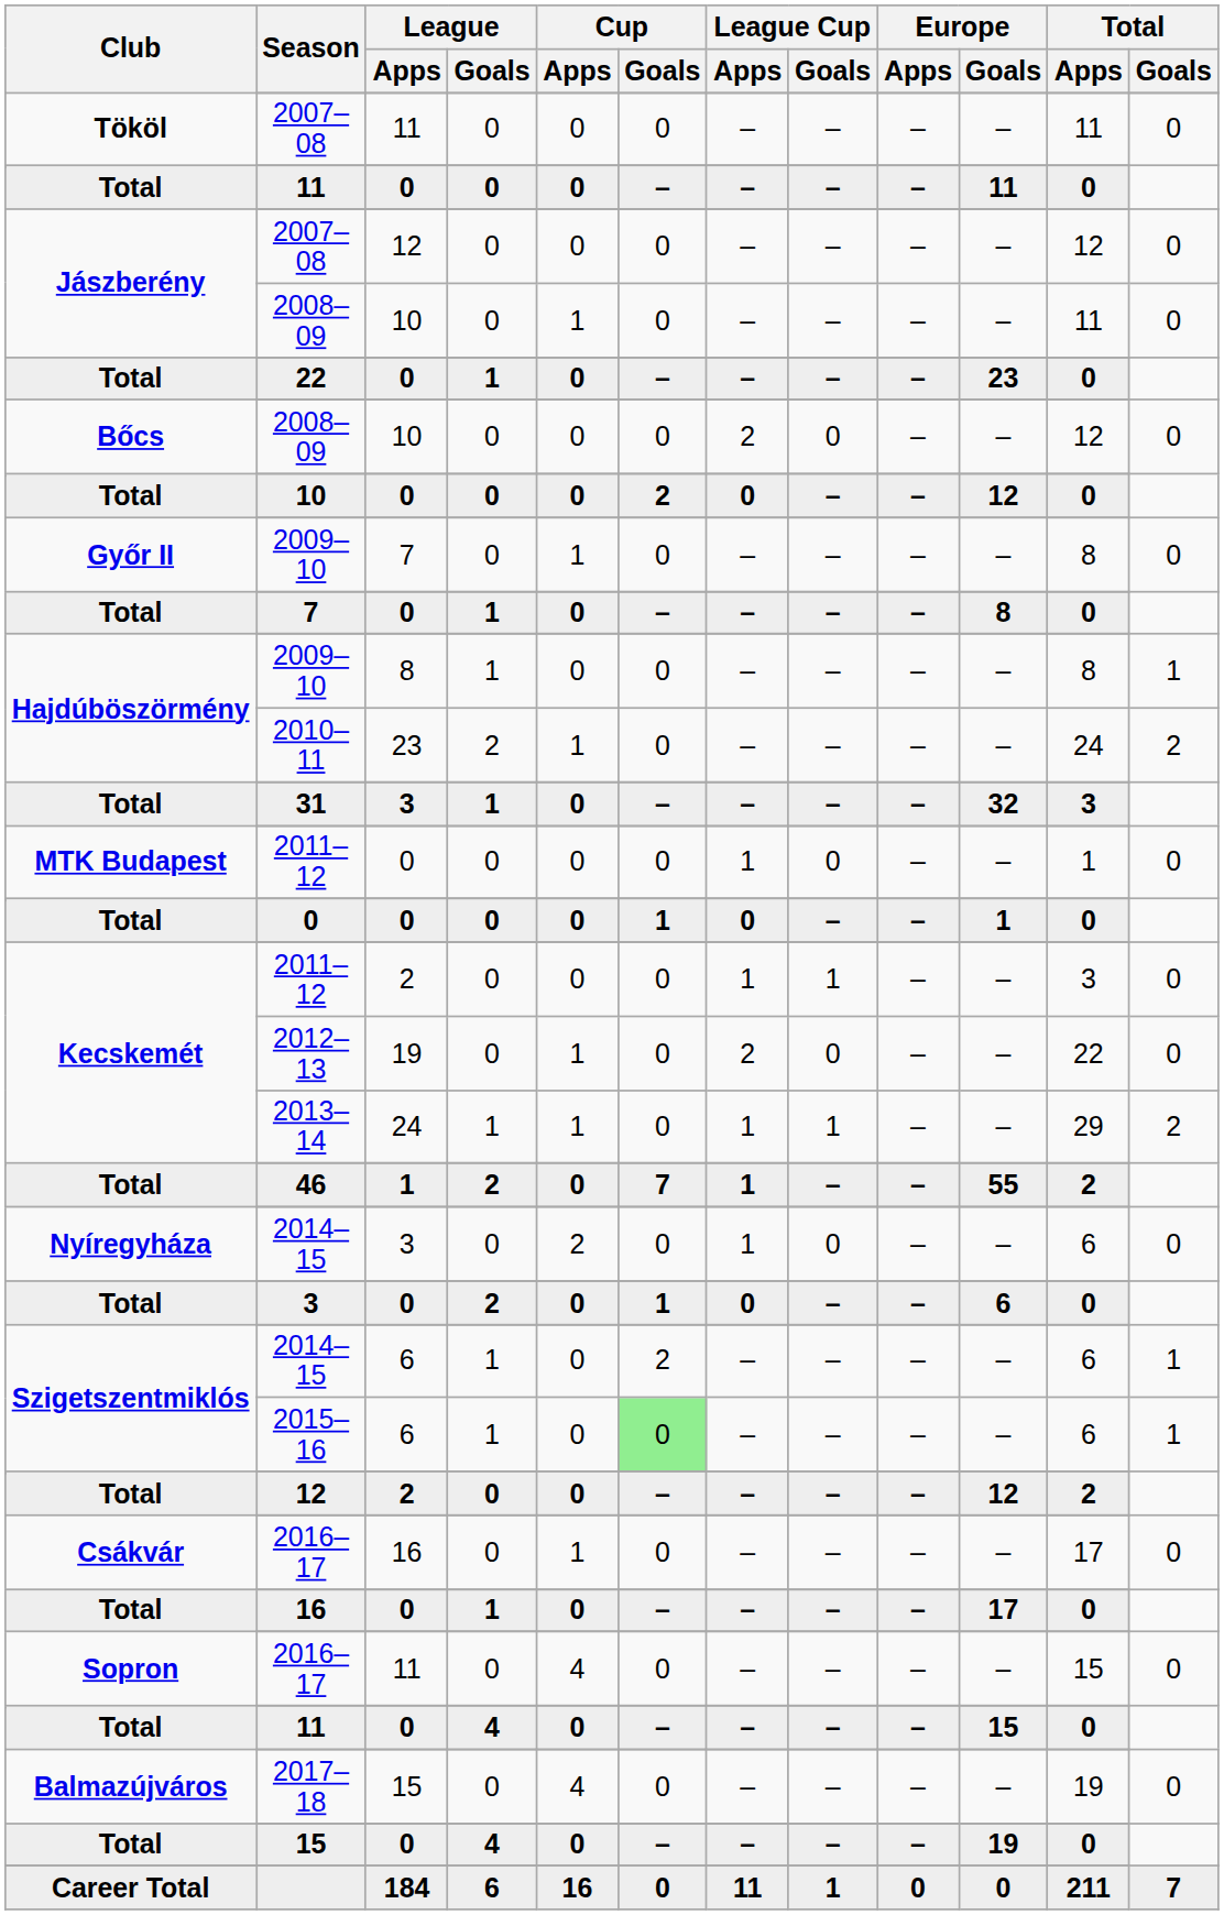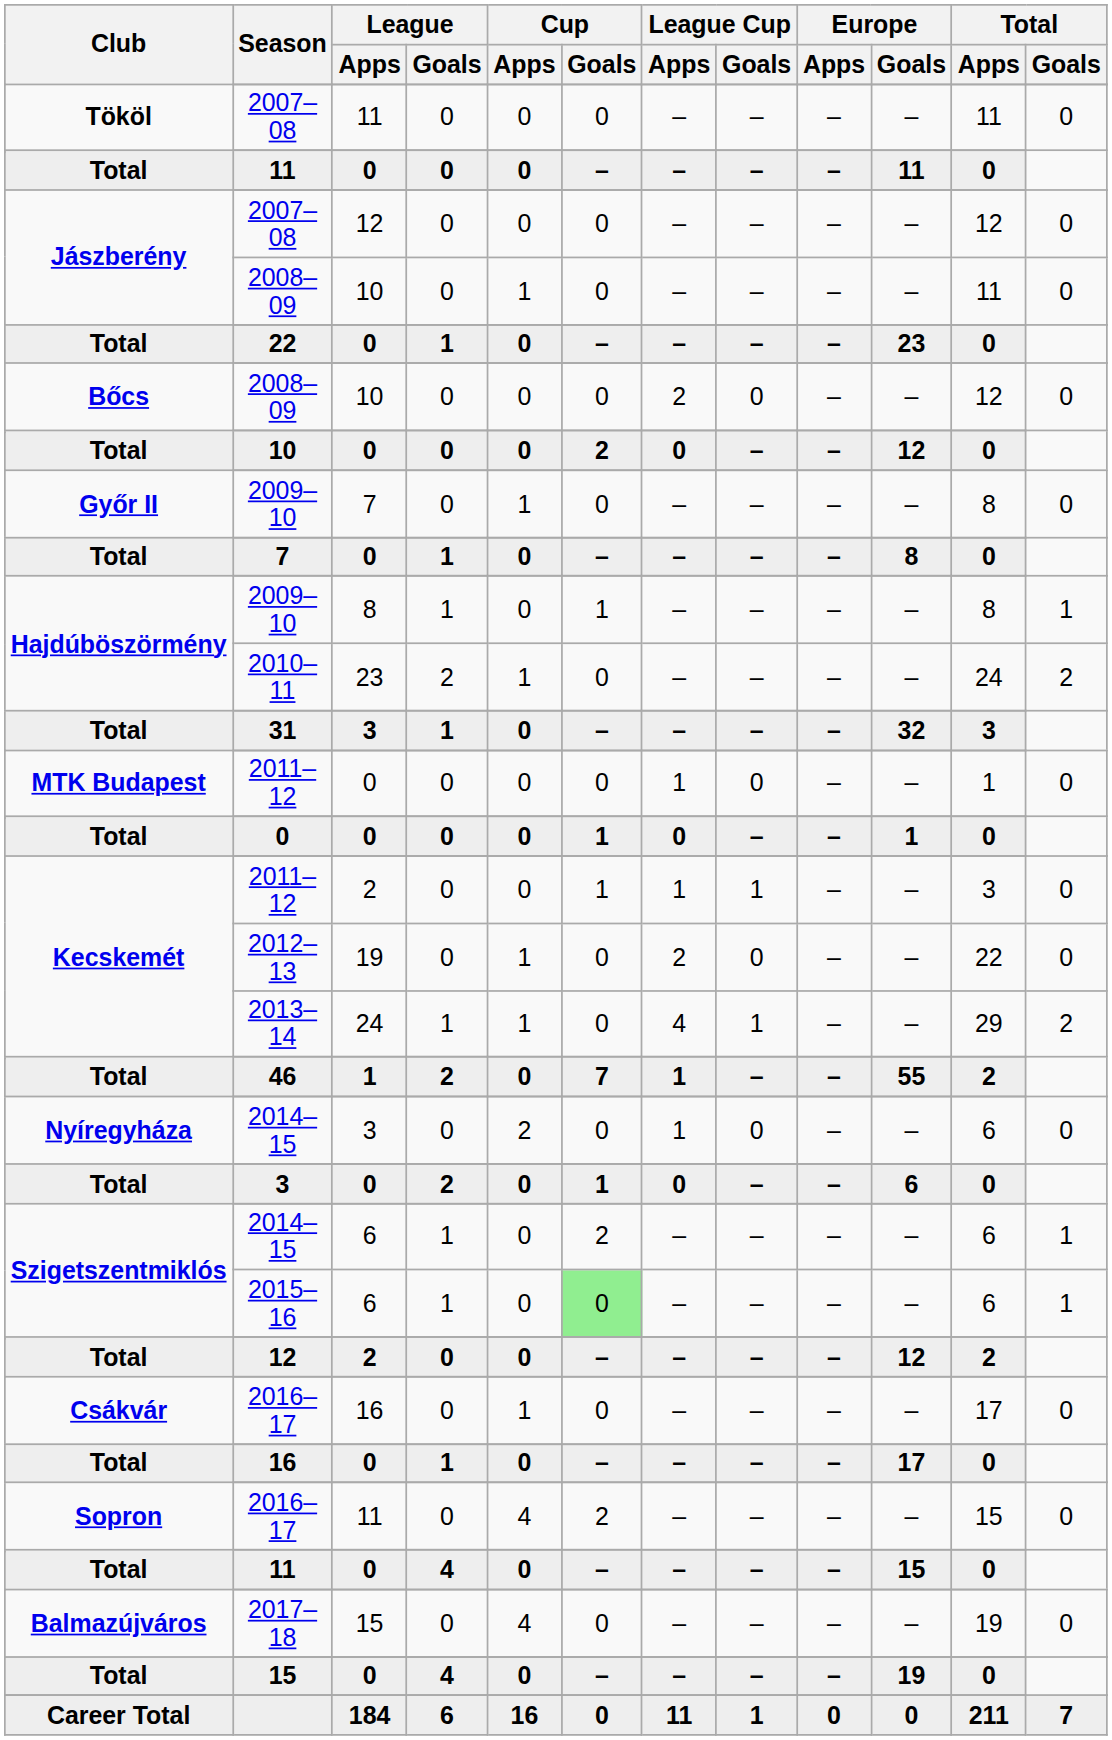 <table class="wikitable" style="font-size:90%; text-align: center;">
 <tr>
 <th rowspan="2">Club</th>
 <th rowspan="2">Season</th>
 <th colspan="2">League</th>
 <th colspan="2">Cup</th>
 <th colspan="2">League Cup</th>
 <th colspan="2">Europe</th>
 <th colspan="2">Total</th>
 </tr>
 <tr>
 <th>Apps</th>
 <th>Goals</th>
 <th>Apps</th>
 <th>Goals</th>
 <th>Apps</th>
 <th>Goals</th>
 <th>Apps</th>
 <th>Goals</th>
 <th>Apps</th>
 <th>Goals</th>
 </tr>
 <tr ||-||-||-|->
 <td rowspan="3" valign="center"><strong>Tököl</strong></td>
 </tr>
 <tr>
 <td><a href='#'>2007–08</a></td>
 <td>11</td>
 <td>0</td>
 <td>0</td>
 <td>0</td>
 <td>–</td>
 <td>–</td>
 <td>–</td>
 <td>–</td>
 <td>11</td>
 <td>0</td>
 </tr>
 <tr>
 </tr>
 <tr style="font-weight:bold; background-color:#eeeeee;">
 <td>Total</td>
 <td>11</td>
 <td>0</td>
 <td>0</td>
 <td>0</td>
 <td>–</td>
 <td>–</td>
 <td>–</td>
 <td>–</td>
 <td>11</td>
 <td>0</td>
 </tr>
 <tr>
 <td rowspan="4" valign="center"><strong><a href='#'>Jászberény</a></strong></td>
 </tr>
 <tr>
 <td><a href='#'>2007–08</a></td>
 <td>12</td>
 <td>0</td>
 <td>0</td>
 <td>0</td>
 <td>–</td>
 <td>–</td>
 <td>–</td>
 <td>–</td>
 <td>12</td>
 <td>0</td>
 </tr>
 <tr>
 <td><a href='#'>2008–09</a></td>
 <td>10</td>
 <td>0</td>
 <td>1</td>
 <td>0</td>
 <td>–</td>
 <td>–</td>
 <td>–</td>
 <td>–</td>
 <td>11</td>
 <td>0</td>
 </tr>
 <tr>
 </tr>
 <tr style="font-weight:bold; background-color:#eeeeee;">
 <td>Total</td>
 <td>22</td>
 <td>0</td>
 <td>1</td>
 <td>0</td>
 <td>–</td>
 <td>–</td>
 <td>–</td>
 <td>–</td>
 <td>23</td>
 <td>0</td>
 </tr>
 <tr>
 <td rowspan="3" valign="center"><strong><a href='#'>Bőcs</a></strong></td>
 </tr>
 <tr>
 <td><a href='#'>2008–09</a></td>
 <td>10</td>
 <td>0</td>
 <td>0</td>
 <td>0</td>
 <td>2</td>
 <td>0</td>
 <td>–</td>
 <td>–</td>
 <td>12</td>
 <td>0</td>
 </tr>
 <tr>
 </tr>
 <tr style="font-weight:bold; background-color:#eeeeee;">
 <td>Total</td>
 <td>10</td>
 <td>0</td>
 <td>0</td>
 <td>0</td>
 <td>2</td>
 <td>0</td>
 <td>–</td>
 <td>–</td>
 <td>12</td>
 <td>0</td>
 </tr>
 <tr>
 <td rowspan="3" valign="center"><strong><a href='#'>Győr II</a></strong></td>
 </tr>
 <tr>
 <td><a href='#'>2009–10</a></td>
 <td>7</td>
 <td>0</td>
 <td>1</td>
 <td>0</td>
 <td>–</td>
 <td>–</td>
 <td>–</td>
 <td>–</td>
 <td>8</td>
 <td>0</td>
 </tr>
 <tr>
 </tr>
 <tr style="font-weight:bold; background-color:#eeeeee;">
 <td>Total</td>
 <td>7</td>
 <td>0</td>
 <td>1</td>
 <td>0</td>
 <td>–</td>
 <td>–</td>
 <td>–</td>
 <td>–</td>
 <td>8</td>
 <td>0</td>
 </tr>
 <tr>
 <td rowspan="4" valign="center"><strong><a href='#'>Hajdúböszörmény</a></strong></td>
 </tr>
 <tr>
 <td><a href='#'>2009–10</a></td>
 <td>8</td>
 <td>1</td>
 <td>0</td>
-<td>0</td>
+<td>1</td>
 <td>–</td>
 <td>–</td>
 <td>–</td>
 <td>–</td>
 <td>8</td>
 <td>1</td>
 </tr>
 <tr>
 <td><a href='#'>2010–11</a></td>
 <td>23</td>
 <td>2</td>
 <td>1</td>
 <td>0</td>
 <td>–</td>
 <td>–</td>
 <td>–</td>
 <td>–</td>
 <td>24</td>
 <td>2</td>
 </tr>
 <tr>
 </tr>
 <tr style="font-weight:bold; background-color:#eeeeee;">
 <td>Total</td>
 <td>31</td>
 <td>3</td>
 <td>1</td>
 <td>0</td>
 <td>–</td>
 <td>–</td>
 <td>–</td>
 <td>–</td>
 <td>32</td>
 <td>3</td>
 </tr>
 <tr>
 <td rowspan="3" valign="center"><strong><a href='#'>MTK Budapest</a></strong></td>
 </tr>
 <tr>
 <td><a href='#'>2011–12</a></td>
 <td>0</td>
 <td>0</td>
 <td>0</td>
 <td>0</td>
 <td>1</td>
 <td>0</td>
 <td>–</td>
 <td>–</td>
 <td>1</td>
 <td>0</td>
 </tr>
 <tr>
 </tr>
 <tr style="font-weight:bold; background-color:#eeeeee;">
 <td>Total</td>
 <td>0</td>
 <td>0</td>
 <td>0</td>
 <td>0</td>
 <td>1</td>
 <td>0</td>
 <td>–</td>
 <td>–</td>
 <td>1</td>
 <td>0</td>
 </tr>
 <tr>
 <td rowspan="5" valign="center"><strong><a href='#'>Kecskemét</a></strong></td>
 </tr>
 <tr>
 <td><a href='#'>2011–12</a></td>
 <td>2</td>
 <td>0</td>
 <td>0</td>
-<td>0</td>
+<td>1</td>
 <td>1</td>
 <td>1</td>
 <td>–</td>
 <td>–</td>
 <td>3</td>
 <td>0</td>
 </tr>
 <tr>
 <td><a href='#'>2012–13</a></td>
 <td>19</td>
 <td>0</td>
 <td>1</td>
 <td>0</td>
 <td>2</td>
 <td>0</td>
 <td>–</td>
 <td>–</td>
 <td>22</td>
 <td>0</td>
 </tr>
 <tr>
 <td><a href='#'>2013–14</a></td>
 <td>24</td>
 <td>1</td>
 <td>1</td>
 <td>0</td>
-<td>1</td>
+<td>4</td>
 <td>1</td>
 <td>–</td>
 <td>–</td>
 <td>29</td>
 <td>2</td>
 </tr>
 <tr>
 </tr>
 <tr style="font-weight:bold; background-color:#eeeeee;">
 <td>Total</td>
 <td>46</td>
 <td>1</td>
 <td>2</td>
 <td>0</td>
 <td>7</td>
 <td>1</td>
 <td>–</td>
 <td>–</td>
 <td>55</td>
 <td>2</td>
 </tr>
 <tr>
 <td rowspan="3" valign="center"><strong><a href='#'>Nyíregyháza</a></strong></td>
 </tr>
 <tr>
 <td><a href='#'>2014–15</a></td>
 <td>3</td>
 <td>0</td>
 <td>2</td>
 <td>0</td>
 <td>1</td>
 <td>0</td>
 <td>–</td>
 <td>–</td>
 <td>6</td>
 <td>0</td>
 </tr>
 <tr>
 </tr>
 <tr style="font-weight:bold; background-color:#eeeeee;">
 <td>Total</td>
 <td>3</td>
 <td>0</td>
 <td>2</td>
 <td>0</td>
 <td>1</td>
 <td>0</td>
 <td>–</td>
 <td>–</td>
 <td>6</td>
 <td>0</td>
 </tr>
 <tr>
 <td rowspan="4" valign="center"><strong><a href='#'>Szigetszentmiklós</a></strong></td>
 </tr>
 <tr>
 <td><a href='#'>2014–15</a></td>
 <td>6</td>
 <td>1</td>
 <td>0</td>
 <td>2</td>
 <td>–</td>
 <td>–</td>
 <td>–</td>
 <td>–</td>
 <td>6</td>
 <td>1</td>
 </tr>
 <tr>
 <td><a href='#'>2015–16</a></td>
 <td>6</td>
 <td>1</td>
 <td>0</td>
 <td style="background: lightgreen;">0</td>
 <td>–</td>
 <td>–</td>
 <td>–</td>
 <td>–</td>
 <td>6</td>
 <td>1</td>
 </tr>
 <tr>
 </tr>
 <tr style="font-weight:bold; background-color:#eeeeee;">
 <td>Total</td>
 <td>12</td>
 <td>2</td>
 <td>0</td>
 <td>0</td>
 <td>–</td>
 <td>–</td>
 <td>–</td>
 <td>–</td>
 <td>12</td>
 <td>2</td>
 </tr>
 <tr>
 <td rowspan="3" valign="center"><strong><a href='#'>Csákvár</a></strong></td>
 </tr>
 <tr>
 <td><a href='#'>2016–17</a></td>
 <td>16</td>
 <td>0</td>
 <td>1</td>
 <td>0</td>
 <td>–</td>
 <td>–</td>
 <td>–</td>
 <td>–</td>
 <td>17</td>
 <td>0</td>
 </tr>
 <tr>
 </tr>
 <tr style="font-weight:bold; background-color:#eeeeee;">
 <td>Total</td>
 <td>16</td>
 <td>0</td>
 <td>1</td>
 <td>0</td>
 <td>–</td>
 <td>–</td>
 <td>–</td>
 <td>–</td>
 <td>17</td>
 <td>0</td>
 </tr>
 <tr>
 <td rowspan="3" valign="center"><strong><a href='#'>Sopron</a></strong></td>
 </tr>
 <tr>
 <td><a href='#'>2016–17</a></td>
 <td>11</td>
 <td>0</td>
 <td>4</td>
-<td>0</td>
+<td>2</td>
 <td>–</td>
 <td>–</td>
 <td>–</td>
 <td>–</td>
 <td>15</td>
 <td>0</td>
 </tr>
 <tr>
 </tr>
 <tr style="font-weight:bold; background-color:#eeeeee;">
 <td>Total</td>
 <td>11</td>
 <td>0</td>
 <td>4</td>
 <td>0</td>
 <td>–</td>
 <td>–</td>
 <td>–</td>
 <td>–</td>
 <td>15</td>
 <td>0</td>
 </tr>
 <tr>
 <td rowspan="3" valign="center"><strong><a href='#'>Balmazújváros</a></strong></td>
 </tr>
 <tr>
 <td><a href='#'>2017–18</a></td>
 <td>15</td>
 <td>0</td>
 <td>4</td>
 <td>0</td>
 <td>–</td>
 <td>–</td>
 <td>–</td>
 <td>–</td>
 <td>19</td>
 <td>0</td>
 </tr>
 <tr>
 </tr>
 <tr style="font-weight:bold; background-color:#eeeeee;">
 <td>Total</td>
 <td>15</td>
 <td>0</td>
 <td>4</td>
 <td>0</td>
 <td>–</td>
 <td>–</td>
 <td>–</td>
 <td>–</td>
 <td>19</td>
 <td>0</td>
 </tr>
 <tr>
 </tr>
 <tr style="font-weight:bold; background-color:#eeeeee;">
 <td rowspan="1" valign="top"><strong>Career Total</strong></td>
 <td></td>
 <td><strong>184</strong></td>
 <td><strong>6</strong></td>
 <td><strong>16</strong></td>
 <td><strong>0</strong></td>
 <td><strong>11</strong></td>
 <td><strong>1</strong></td>
 <td><strong>0</strong></td>
 <td><strong>0</strong></td>
 <td><strong>211</strong></td>
 <td><strong>7</strong></td>
 </tr>
 </table>
